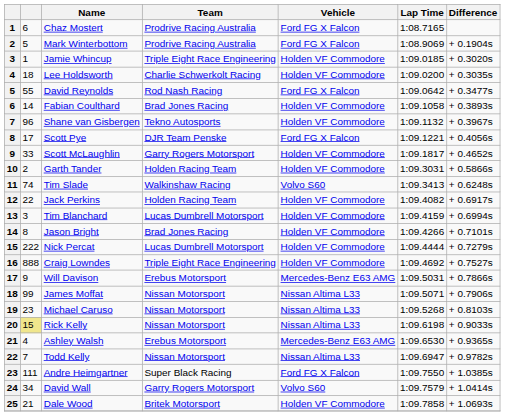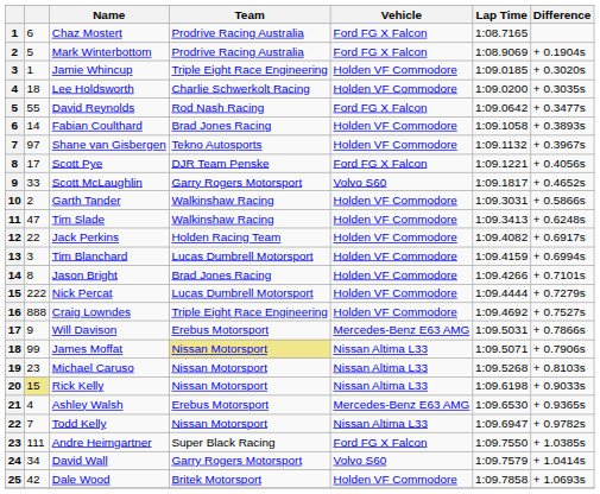 <table class="wikitable" style="font-size: 85%;">
 <tr>
 <th></th>
 <th></th>
 <th>Name</th>
 <th>Team</th>
 <th>Vehicle</th>
 <th>Lap Time</th>
 <th>Difference</th>
 </tr>
 <tr>
 <th>1</th>
 <td>6</td>
 <td> <a href='#'>Chaz Mostert</a></td>
 <td><a href='#'>Prodrive Racing Australia</a></td>
 <td><a href='#'>Ford FG X Falcon</a></td>
 <td>1:08.7165</td>
 <td></td>
 </tr>
 <tr>
 <th>2</th>
 <td>5</td>
 <td> <a href='#'>Mark Winterbottom</a></td>
 <td><a href='#'>Prodrive Racing Australia</a></td>
 <td><a href='#'>Ford FG X Falcon</a></td>
 <td>1:08.9069</td>
 <td>+ 0.1904s</td>
 </tr>
 <tr>
 <th>3</th>
 <td>1</td>
 <td> <a href='#'>Jamie Whincup</a></td>
 <td><a href='#'>Triple Eight Race Engineering</a></td>
 <td><a href='#'>Holden VF Commodore</a></td>
 <td>1:09.0185</td>
 <td>+ 0.3020s</td>
 </tr>
 <tr>
 <th>4</th>
 <td>18</td>
 <td> <a href='#'>Lee Holdsworth</a></td>
 <td><a href='#'>Charlie Schwerkolt Racing</a></td>
 <td><a href='#'>Holden VF Commodore</a></td>
 <td>1:09.0200</td>
 <td>+ 0.3035s</td>
 </tr>
 <tr>
 <th>5</th>
 <td>55</td>
 <td> <a href='#'>David Reynolds</a></td>
 <td><a href='#'>Rod Nash Racing</a></td>
 <td><a href='#'>Ford FG X Falcon</a></td>
 <td>1:09.0642</td>
 <td>+ 0.3477s</td>
 </tr>
 <tr>
 <th>6</th>
 <td>14</td>
 <td> <a href='#'>Fabian Coulthard</a></td>
 <td><a href='#'>Brad Jones Racing</a></td>
 <td><a href='#'>Holden VF Commodore</a></td>
 <td>1:09.1058</td>
 <td>+ 0.3893s</td>
 </tr>
 <tr>
 <th>7</th>
-<td>96</td>
+<td>97</td>
 <td> <a href='#'>Shane van Gisbergen</a></td>
 <td><a href='#'>Tekno Autosports</a></td>
 <td><a href='#'>Holden VF Commodore</a></td>
 <td>1:09.1132</td>
 <td>+ 0.3967s</td>
 </tr>
 <tr>
 <th>8</th>
 <td>17</td>
 <td> <a href='#'>Scott Pye</a></td>
 <td><a href='#'>DJR Team Penske</a></td>
 <td><a href='#'>Ford FG X Falcon</a></td>
 <td>1:09.1221</td>
 <td>+ 0.4056s</td>
 </tr>
 <tr>
 <th>9</th>
 <td>33</td>
 <td> <a href='#'>Scott McLaughlin</a></td>
 <td><a href='#'>Garry Rogers Motorsport</a></td>
-<td><a href='#'>Holden VF Commodore</a></td>
+<td><a href='#'>Volvo S60</a></td>
 <td>1:09.1817</td>
 <td>+ 0.4652s</td>
 </tr>
 <tr>
 <th>10</th>
 <td>2</td>
 <td> <a href='#'>Garth Tander</a></td>
-<td><a href='#'>Holden Racing Team</a></td>
+<td><a href='#'>Walkinshaw Racing</a></td>
 <td><a href='#'>Holden VF Commodore</a></td>
 <td>1:09.3031</td>
 <td>+ 0.5866s</td>
 </tr>
 <tr>
 <th>11</th>
-<td>74</td>
+<td>47</td>
 <td> <a href='#'>Tim Slade</a></td>
 <td><a href='#'>Walkinshaw Racing</a></td>
-<td><a href='#'>Volvo S60</a></td>
+<td><a href='#'>Holden VF Commodore</a></td>
 <td>1:09.3413</td>
 <td>+ 0.6248s</td>
 </tr>
 <tr>
 <th>12</th>
 <td>22</td>
 <td> <a href='#'>Jack Perkins</a></td>
 <td><a href='#'>Holden Racing Team</a></td>
 <td><a href='#'>Holden VF Commodore</a></td>
 <td>1:09.4082</td>
 <td>+ 0.6917s</td>
 </tr>
 <tr>
 <th>13</th>
 <td>3</td>
 <td> <a href='#'>Tim Blanchard</a></td>
 <td><a href='#'>Lucas Dumbrell Motorsport</a></td>
 <td><a href='#'>Holden VF Commodore</a></td>
 <td>1:09.4159</td>
 <td>+ 0.6994s</td>
 </tr>
 <tr>
 <th>14</th>
 <td>8</td>
 <td> <a href='#'>Jason Bright</a></td>
 <td><a href='#'>Brad Jones Racing</a></td>
 <td><a href='#'>Holden VF Commodore</a></td>
 <td>1:09.4266</td>
 <td>+ 0.7101s</td>
 </tr>
 <tr>
 <th>15</th>
 <td>222</td>
 <td> <a href='#'>Nick Percat</a></td>
 <td><a href='#'>Lucas Dumbrell Motorsport</a></td>
 <td><a href='#'>Holden VF Commodore</a></td>
 <td>1:09.4444</td>
 <td>+ 0.7279s</td>
 </tr>
 <tr>
 <th>16</th>
 <td>888</td>
 <td> <a href='#'>Craig Lowndes</a></td>
 <td><a href='#'>Triple Eight Race Engineering</a></td>
 <td><a href='#'>Holden VF Commodore</a></td>
 <td>1:09.4692</td>
 <td>+ 0.7527s</td>
 </tr>
 <tr>
 <th>17</th>
 <td>9</td>
 <td> <a href='#'>Will Davison</a></td>
 <td><a href='#'>Erebus Motorsport</a></td>
 <td><a href='#'>Mercedes-Benz E63 AMG</a></td>
 <td>1:09.5031</td>
 <td>+ 0.7866s</td>
 </tr>
 <tr>
 <th>18</th>
 <td>99</td>
 <td> <a href='#'>James Moffat</a></td>
-<td><a href='#'>Nissan Motorsport</a></td>
+<td style="background: khaki;"><a href='#'>Nissan Motorsport</a></td>
 <td><a href='#'>Nissan Altima L33</a></td>
 <td>1:09.5071</td>
 <td>+ 0.7906s</td>
 </tr>
 <tr>
 <th>19</th>
 <td>23</td>
 <td> <a href='#'>Michael Caruso</a></td>
 <td><a href='#'>Nissan Motorsport</a></td>
 <td><a href='#'>Nissan Altima L33</a></td>
 <td>1:09.5268</td>
 <td>+ 0.8103s</td>
 </tr>
 <tr>
 <th>20</th>
 <td style="background: khaki;">15</td>
 <td> <a href='#'>Rick Kelly</a></td>
 <td><a href='#'>Nissan Motorsport</a></td>
 <td><a href='#'>Nissan Altima L33</a></td>
 <td>1:09.6198</td>
 <td>+ 0.9033s</td>
 </tr>
 <tr>
 <th>21</th>
 <td>4</td>
 <td> <a href='#'>Ashley Walsh</a></td>
 <td><a href='#'>Erebus Motorsport</a></td>
 <td><a href='#'>Mercedes-Benz E63 AMG</a></td>
 <td>1:09.6530</td>
 <td>+ 0.9365s</td>
 </tr>
 <tr>
 <th>22</th>
 <td>7</td>
 <td> <a href='#'>Todd Kelly</a></td>
 <td><a href='#'>Nissan Motorsport</a></td>
 <td><a href='#'>Nissan Altima L33</a></td>
 <td>1:09.6947</td>
 <td>+ 0.9782s</td>
 </tr>
 <tr>
 <th>23</th>
 <td>111</td>
 <td> <a href='#'>Andre Heimgartner</a></td>
 <td>Super Black Racing</td>
 <td><a href='#'>Ford FG X Falcon</a></td>
 <td>1:09.7550</td>
 <td>+ 1.0385s</td>
 </tr>
 <tr>
 <th>24</th>
 <td>34</td>
 <td> <a href='#'>David Wall</a></td>
 <td><a href='#'>Garry Rogers Motorsport</a></td>
 <td><a href='#'>Volvo S60</a></td>
 <td>1:09.7579</td>
 <td>+ 1.0414s</td>
 </tr>
 <tr>
 <th>25</th>
-<td>21</td>
+<td>42</td>
 <td> <a href='#'>Dale Wood</a></td>
 <td><a href='#'>Britek Motorsport</a></td>
 <td><a href='#'>Holden VF Commodore</a></td>
 <td>1:09.7858</td>
 <td>+ 1.0693s</td>
 </tr>
 <tr>
 </tr>
 </table>
